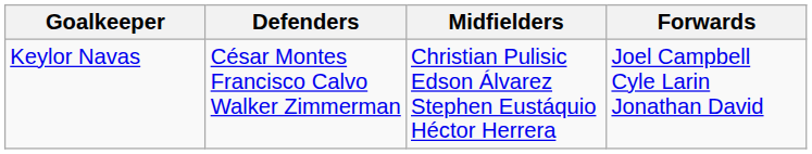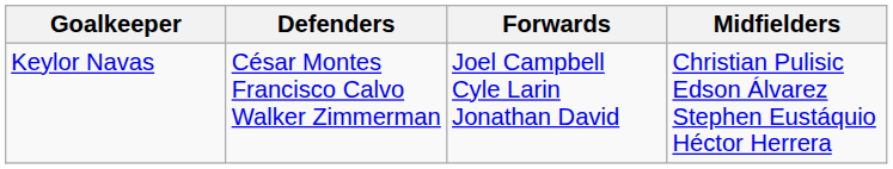 <table class="wikitable">
 <tr>
 <th style="width:25%;">Goalkeeper</th>
 <th style="width:25%;">Defenders</th>
+<th style="width:25%;">Forwards</th>
 <th style="width:25%;">Midfielders</th>
-<th style="width:25%;">Forwards</th>
 </tr>
 <tr style="vertical-align:top;">
 <td> <a href='#'>Keylor Navas</a></td>
 <td> <a href='#'>César Montes</a><br> <a href='#'>Francisco Calvo</a><br> <a href='#'>Walker Zimmerman</a></td>
+<td> <a href='#'>Joel Campbell</a><br> <a href='#'>Cyle Larin</a><br> <a href='#'>Jonathan David</a></td>
 <td> <a href='#'>Christian Pulisic</a><br> <a href='#'>Edson Álvarez</a><br> <a href='#'>Stephen Eustáquio</a><br> <a href='#'>Héctor Herrera</a></td>
-<td> <a href='#'>Joel Campbell</a><br> <a href='#'>Cyle Larin</a><br> <a href='#'>Jonathan David</a></td>
 </tr>
 </table>
